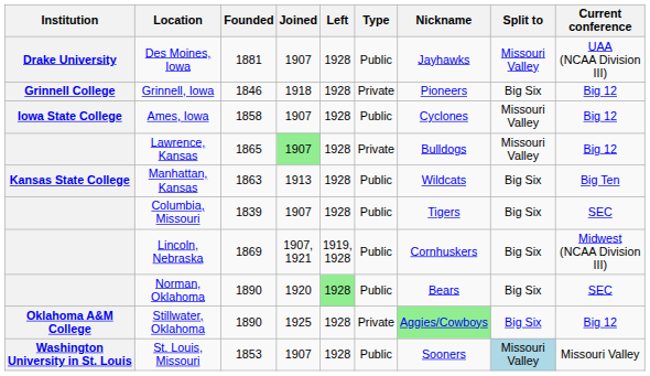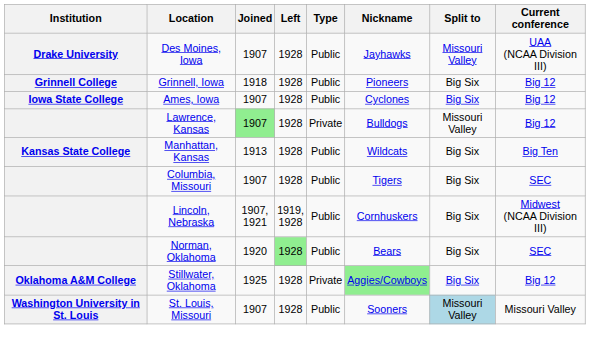 <table class="wikitable sortable" style="text-align:center;">
 <tr>
 <th>Institution</th>
 <th>Location</th>
-<th>Founded</th>
 <th>Joined</th>
 <th>Left</th>
 <th>Type</th>
 <th>Nickname</th>
 <th>Split to</th>
 <th>Current conference</th>
 </tr>
 <tr>
 <th><a href='#'>Drake University</a></th>
 <td><a href='#'>Des Moines, Iowa</a></td>
-<td>1881</td>
 <td>1907</td>
 <td>1928</td>
 <td>Public</td>
 <td><a href='#'>Jayhawks</a></td>
 <td><a href='#'>Missouri Valley</a></td>
 <td><a href='#'>UAA</a><br>(NCAA Division III)</td>
 </tr>
 <tr>
 <th><a href='#'>Grinnell College</a></th>
 <td><a href='#'>Grinnell, Iowa</a></td>
-<td>1846</td>
 <td>1918</td>
 <td>1928</td>
-<td>Private</td>
+<td>Public</td>
 <td><a href='#'>Pioneers</a></td>
 <td>Big Six</td>
 <td><a href='#'>Big 12</a></td>
 </tr>
 <tr>
 <th><a href='#'>Iowa State College</a></th>
 <td><a href='#'>Ames, Iowa</a></td>
-<td>1858</td>
 <td>1907</td>
 <td>1928</td>
 <td>Public</td>
 <td><a href='#'>Cyclones</a></td>
-<td>Missouri Valley</td>
+<td><a href='#'>Big Six</a></td>
 <td><a href='#'>Big 12</a></td>
 </tr>
 <tr>
 <th></th>
 <td><a href='#'>Lawrence, Kansas</a></td>
-<td>1865</td>
 <td style="background: lightgreen;">1907</td>
 <td>1928</td>
 <td>Private</td>
 <td><a href='#'>Bulldogs</a></td>
 <td>Missouri Valley</td>
 <td><a href='#'>Big 12</a></td>
 </tr>
 <tr>
 <th><a href='#'>Kansas State College</a></th>
 <td><a href='#'>Manhattan, Kansas</a></td>
-<td>1863</td>
 <td>1913</td>
 <td>1928</td>
 <td>Public</td>
 <td><a href='#'>Wildcats</a></td>
 <td>Big Six</td>
 <td><a href='#'>Big Ten</a></td>
 </tr>
 <tr>
 <th></th>
 <td><a href='#'>Columbia, Missouri</a></td>
-<td>1839</td>
 <td>1907</td>
 <td>1928</td>
 <td>Public</td>
 <td><a href='#'>Tigers</a></td>
 <td>Big Six</td>
 <td><a href='#'>SEC</a></td>
 </tr>
 <tr>
 <th></th>
 <td><a href='#'>Lincoln, Nebraska</a></td>
-<td>1869</td>
 <td>1907,<br>1921</td>
 <td>1919,<br>1928</td>
 <td>Public</td>
 <td><a href='#'>Cornhuskers</a></td>
 <td>Big Six</td>
 <td><a href='#'>Midwest</a><br>(NCAA Division III)</td>
 </tr>
 <tr>
 <th></th>
 <td><a href='#'>Norman, Oklahoma</a></td>
-<td>1890</td>
 <td>1920</td>
 <td style="background: lightgreen;">1928</td>
 <td>Public</td>
 <td><a href='#'>Bears</a></td>
 <td>Big Six</td>
 <td><a href='#'>SEC</a></td>
 </tr>
 <tr>
 <th><a href='#'>Oklahoma A&M College</a></th>
 <td><a href='#'>Stillwater, Oklahoma</a></td>
-<td>1890</td>
 <td>1925</td>
 <td>1928</td>
 <td>Private</td>
 <td style="background: lightgreen;"><a href='#'>Aggies/Cowboys</a></td>
 <td><a href='#'>Big Six</a></td>
 <td><a href='#'>Big 12</a></td>
 </tr>
 <tr>
 <th><a href='#'>Washington University in St. Louis</a></th>
 <td><a href='#'>St. Louis, Missouri</a></td>
-<td>1853</td>
 <td>1907</td>
 <td>1928</td>
 <td>Public</td>
 <td><a href='#'>Sooners</a></td>
 <td style="background: lightblue;">Missouri Valley</td>
 <td>Missouri Valley</td>
 </tr>
 </table>
